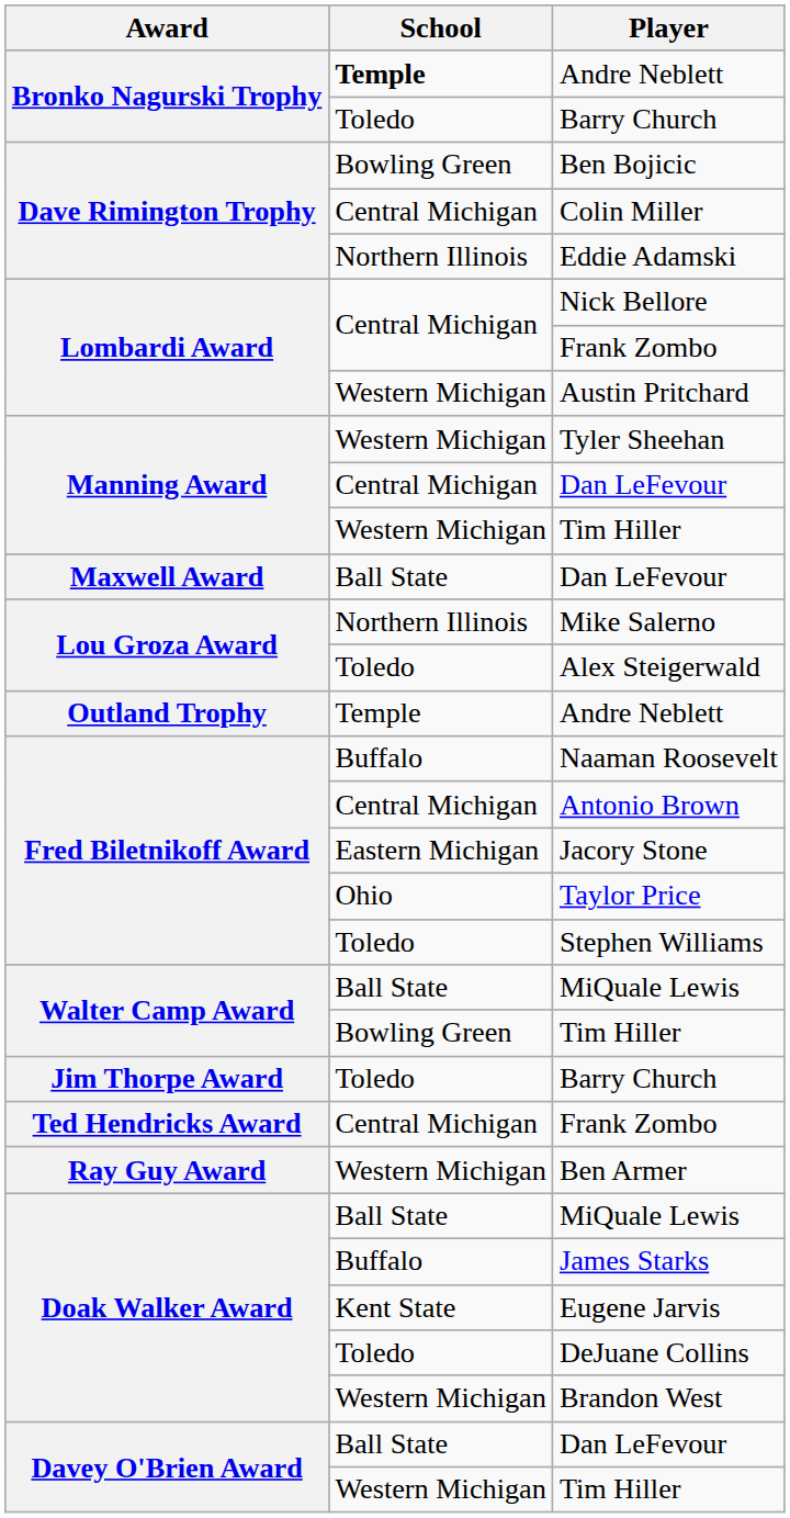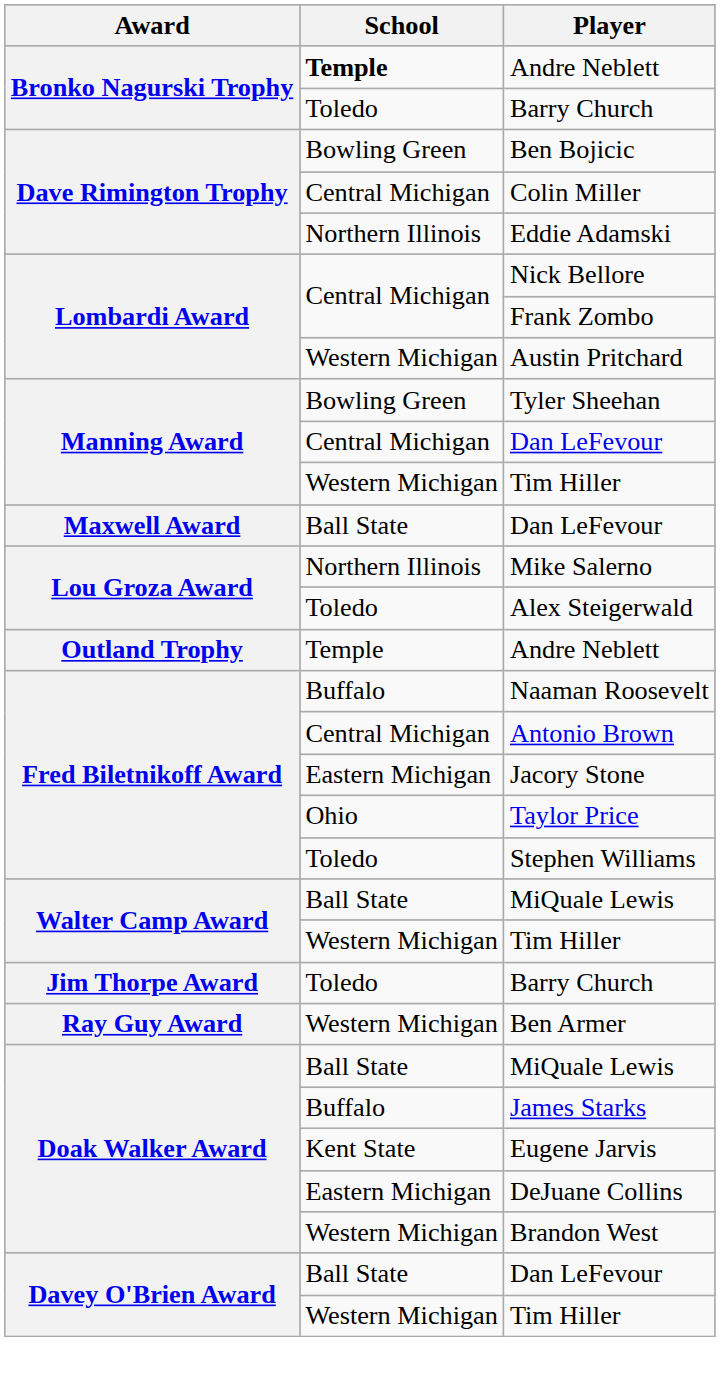 <table class="wikitable">
 <tr>
 <th>Award</th>
 <th>School</th>
 <th>Player</th>
 </tr>
 <tr>
 <th rowspan="2"><a href='#'>Bronko Nagurski Trophy</a></th>
 <td><strong>Temple</strong></td>
 <td>Andre Neblett</td>
 </tr>
 <tr>
 <td>Toledo</td>
 <td>Barry Church</td>
 </tr>
 <tr>
 <th rowspan="3"><a href='#'>Dave Rimington Trophy</a></th>
 <td>Bowling Green</td>
 <td>Ben Bojicic</td>
 </tr>
 <tr>
 <td>Central Michigan</td>
 <td>Colin Miller</td>
 </tr>
 <tr>
 <td>Northern Illinois</td>
 <td>Eddie Adamski</td>
 </tr>
 <tr>
 <th rowspan="3"><a href='#'>Lombardi Award</a></th>
 <td rowspan="2">Central Michigan</td>
 <td>Nick Bellore</td>
 </tr>
 <tr>
 <td>Frank Zombo</td>
 </tr>
 <tr>
 <td>Western Michigan</td>
 <td>Austin Pritchard</td>
 </tr>
 <tr>
 <th rowspan="3"><a href='#'>Manning Award</a></th>
-<td>Western Michigan</td>
+<td>Bowling Green</td>
 <td>Tyler Sheehan</td>
 </tr>
 <tr>
 <td>Central Michigan</td>
 <td><a href='#'>Dan LeFevour</a></td>
 </tr>
 <tr>
 <td>Western Michigan</td>
 <td>Tim Hiller</td>
 </tr>
 <tr>
 <th><a href='#'>Maxwell Award</a></th>
 <td>Ball State</td>
 <td>Dan LeFevour</td>
 </tr>
 <tr>
 <th rowspan="2"><a href='#'>Lou Groza Award</a></th>
 <td>Northern Illinois</td>
 <td>Mike Salerno</td>
 </tr>
 <tr>
 <td>Toledo</td>
 <td>Alex Steigerwald</td>
 </tr>
 <tr>
 <th><a href='#'>Outland Trophy</a></th>
 <td>Temple</td>
 <td>Andre Neblett</td>
 </tr>
 <tr>
 <th rowspan="5"><a href='#'>Fred Biletnikoff Award</a></th>
 <td>Buffalo</td>
 <td>Naaman Roosevelt</td>
 </tr>
 <tr>
 <td>Central Michigan</td>
 <td><a href='#'>Antonio Brown</a></td>
 </tr>
 <tr>
 <td>Eastern Michigan</td>
 <td>Jacory Stone</td>
 </tr>
 <tr>
 <td>Ohio</td>
 <td><a href='#'>Taylor Price</a></td>
 </tr>
 <tr>
 <td>Toledo</td>
 <td>Stephen Williams</td>
 </tr>
 <tr>
 <th rowspan="2"><a href='#'>Walter Camp Award</a></th>
 <td>Ball State</td>
 <td>MiQuale Lewis</td>
 </tr>
 <tr>
-<td>Bowling Green</td>
+<td>Western Michigan</td>
 <td>Tim Hiller</td>
 </tr>
 <tr>
 <th><a href='#'>Jim Thorpe Award</a></th>
 <td>Toledo</td>
 <td>Barry Church</td>
-</tr>
-<tr>
-<th><a href='#'>Ted Hendricks Award</a></th>
-<td>Central Michigan</td>
-<td>Frank Zombo</td>
 </tr>
 <tr>
 <th><a href='#'>Ray Guy Award</a></th>
 <td>Western Michigan</td>
 <td>Ben Armer</td>
 </tr>
 <tr>
 <th rowspan="5"><a href='#'>Doak Walker Award</a></th>
 <td>Ball State</td>
 <td>MiQuale Lewis</td>
 </tr>
 <tr>
 <td>Buffalo</td>
 <td><a href='#'>James Starks</a></td>
 </tr>
 <tr>
 <td>Kent State</td>
 <td>Eugene Jarvis</td>
 </tr>
 <tr>
-<td>Toledo</td>
+<td>Eastern Michigan</td>
 <td>DeJuane Collins</td>
 </tr>
 <tr>
 <td>Western Michigan</td>
 <td>Brandon West</td>
 </tr>
 <tr>
 <th rowspan="2"><a href='#'>Davey O'Brien Award</a></th>
 <td>Ball State</td>
 <td>Dan LeFevour</td>
 </tr>
 <tr>
 <td>Western Michigan</td>
 <td>Tim Hiller</td>
 </tr>
 </table>
